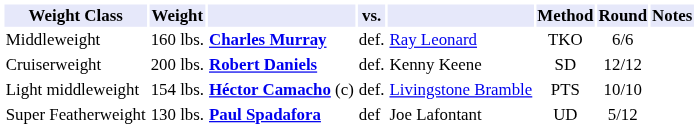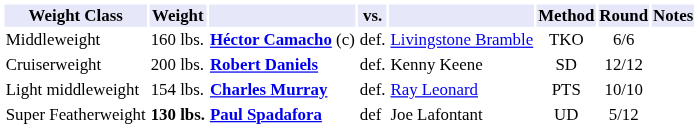 <table class="toccolours" style="font-size: 85%;">
 <tr>
 <th style="background:#e6e8fa; color:#000; text-align:center;">Weight Class</th>
 <th style="background:#e6e8fa; color:#000; text-align:center;">Weight</th>
 <th style="background:#e6e8fa; color:#000; text-align:center;"></th>
 <th style="background:#e6e8fa; color:#000; text-align:center;">vs.</th>
 <th style="background:#e6e8fa; color:#000; text-align:center;"></th>
 <th style="background:#e6e8fa; color:#000; text-align:center;">Method</th>
 <th style="background:#e6e8fa; color:#000; text-align:center;">Round</th>
 <th style="background:#e6e8fa; color:#000; text-align:center;">Notes</th>
 </tr>
 <tr>
 <td>Middleweight</td>
 <td>160 lbs.</td>
-<td><strong><a href='#'>Charles Murray</a></strong></td>
+<td><strong><a href='#'>Héctor Camacho</a></strong> (c)</td>
 <td>def.</td>
-<td><a href='#'>Ray Leonard</a></td>
+<td><a href='#'>Livingstone Bramble</a></td>
 <td align=center>TKO</td>
 <td align=center>6/6</td>
 <td></td>
 </tr>
 <tr>
 <td>Cruiserweight</td>
 <td>200 lbs.</td>
 <td><strong><a href='#'>Robert Daniels</a></strong></td>
 <td>def.</td>
 <td>Kenny Keene</td>
 <td align=center>SD</td>
 <td align=center>12/12</td>
 </tr>
 <tr>
 <td>Light middleweight</td>
 <td>154 lbs.</td>
-<td><strong><a href='#'>Héctor Camacho</a></strong> (c)</td>
+<td><strong><a href='#'>Charles Murray</a></strong></td>
 <td>def.</td>
-<td><a href='#'>Livingstone Bramble</a></td>
+<td><a href='#'>Ray Leonard</a></td>
 <td align=center>PTS</td>
 <td align=center>10/10</td>
 </tr>
 <tr>
 <td>Super Featherweight</td>
-<td>130 lbs.</td>
+<td><strong>130 lbs.</strong></td>
 <td><strong><a href='#'>Paul Spadafora</a></strong></td>
 <td>def</td>
 <td>Joe Lafontant</td>
 <td align=center>UD</td>
 <td align=center>5/12</td>
 </tr>
 </table>
